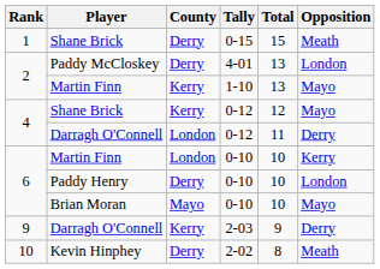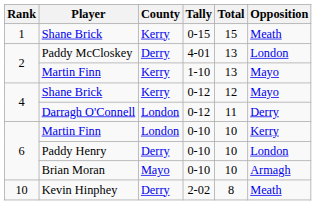 <table class="wikitable">
 <tr>
 <th>Rank</th>
 <th>Player</th>
 <th>County</th>
 <th>Tally</th>
 <th>Total</th>
 <th>Opposition</th>
 </tr>
 <tr>
 <td rowspan=1 align=center>1</td>
 <td><a href='#'>Shane Brick</a></td>
-<td><a href='#'>Derry</a></td>
+<td><a href='#'>Kerry</a></td>
 <td align=center>0-15</td>
 <td align=center>15</td>
 <td><a href='#'>Meath</a></td>
 </tr>
 <tr>
 <td rowspan=2 align=center>2</td>
 <td>Paddy McCloskey</td>
 <td><a href='#'>Derry</a></td>
 <td align=center>4-01</td>
 <td align=center>13</td>
 <td><a href='#'>London</a></td>
 </tr>
 <tr>
 <td><a href='#'>Martin Finn</a></td>
 <td><a href='#'>Kerry</a></td>
 <td align=center>1-10</td>
 <td align=center>13</td>
 <td><a href='#'>Mayo</a></td>
 </tr>
 <tr>
 <td rowspan=2 align=center>4</td>
 <td><a href='#'>Shane Brick</a></td>
 <td><a href='#'>Kerry</a></td>
 <td align=center>0-12</td>
 <td align=center>12</td>
 <td><a href='#'>Mayo</a></td>
 </tr>
 <tr>
 <td><a href='#'>Darragh O'Connell</a></td>
 <td><a href='#'>London</a></td>
 <td align=center>0-12</td>
 <td align=center>11</td>
 <td><a href='#'>Derry</a></td>
 </tr>
 <tr>
 <td rowspan=3 align=center>6</td>
 <td><a href='#'>Martin Finn</a></td>
 <td><a href='#'>London</a></td>
 <td align=center>0-10</td>
 <td align=center>10</td>
 <td><a href='#'>Kerry</a></td>
 </tr>
 <tr>
 <td>Paddy Henry</td>
 <td><a href='#'>Derry</a></td>
 <td align=center>0-10</td>
 <td align=center>10</td>
 <td><a href='#'>London</a></td>
 </tr>
 <tr>
 <td>Brian Moran</td>
 <td><a href='#'>Mayo</a></td>
 <td align=center>0-10</td>
 <td align=center>10</td>
-<td><a href='#'>Mayo</a></td>
-</tr>
-<tr>
-<td rowspan=1 align=center>9</td>
-<td><a href='#'>Darragh O'Connell</a></td>
-<td><a href='#'>Kerry</a></td>
-<td align=center>2-03</td>
-<td align=center>9</td>
-<td><a href='#'>Derry</a></td>
+<td><a href='#'>Armagh</a></td>
 </tr>
 <tr>
 <td rowspan=1 align=center>10</td>
 <td>Kevin Hinphey</td>
 <td><a href='#'>Derry</a></td>
 <td align=center>2-02</td>
 <td align=center>8</td>
 <td><a href='#'>Meath</a></td>
 </tr>
 </table>
